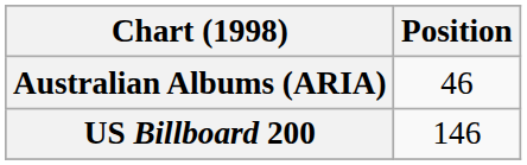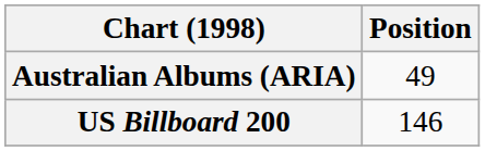 <table class="wikitable sortable plainrowheaders" style="text-align:center;">
 <tr>
 <th scope="col">Chart (1998)</th>
 <th scope="col">Position</th>
 </tr>
 <tr>
 <th scope="row">Australian Albums (ARIA)</th>
-<td>46</td>
+<td>49</td>
 </tr>
 <tr>
 <th scope="row">US <em>Billboard</em> 200</th>
 <td>146</td>
 </tr>
 </table>
